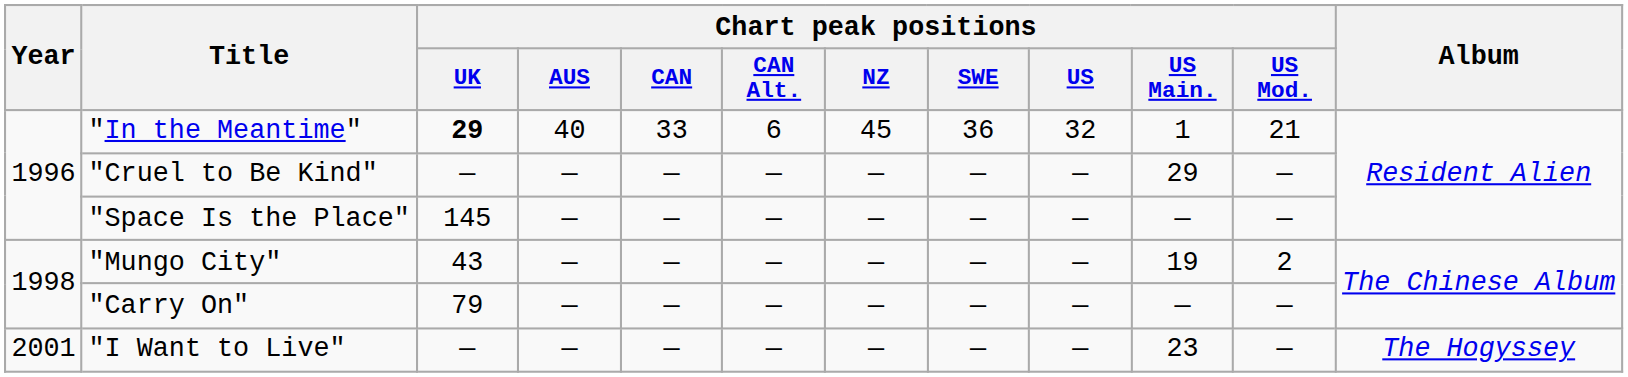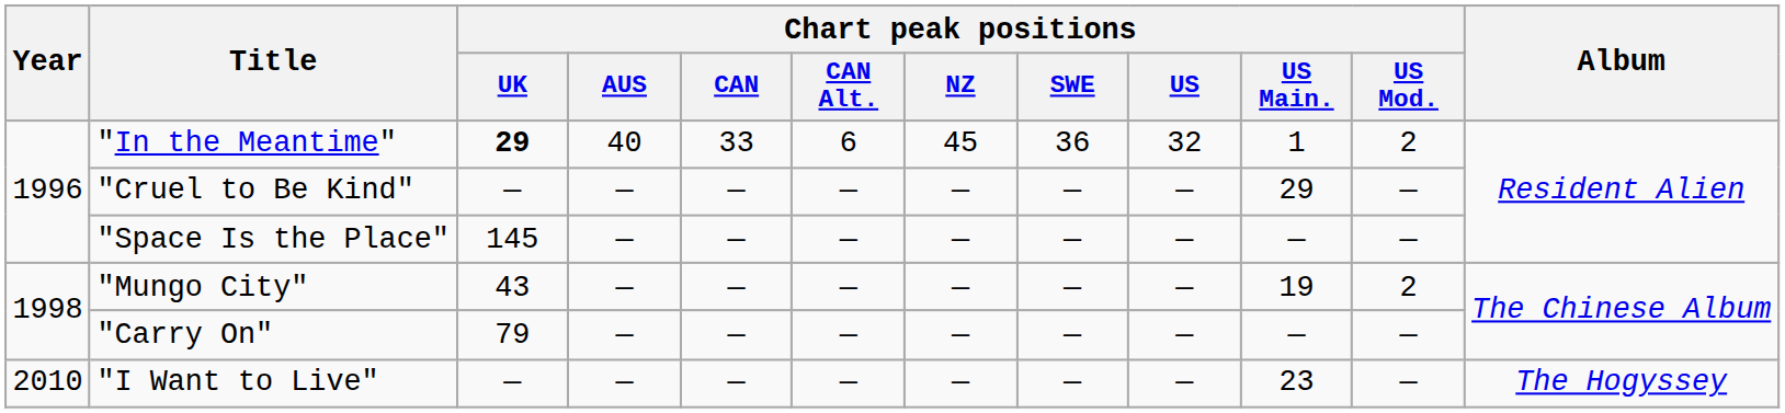 <table class="wikitable">
 <tr>
 <th rowspan="2">Year</th>
 <th rowspan="2">Title</th>
 <th colspan="9">Chart peak positions</th>
 <th rowspan="2">Album</th>
 </tr>
 <tr>
 <th style="width:4em;font-size:85%"><a href='#'>UK</a><br></th>
 <th style="width:4em;font-size:85%"><a href='#'>AUS</a><br></th>
 <th style="width:4em;font-size:85%"><a href='#'>CAN</a><br></th>
 <th style="width:4em;font-size:85%"><a href='#'>CAN<br>Alt.</a><br></th>
 <th style="width:4em;font-size:85%"><a href='#'>NZ</a><br></th>
 <th style="width:4em;font-size:85%"><a href='#'>SWE</a><br></th>
 <th style="width:4em;font-size:85%"><a href='#'>US</a><br></th>
 <th style="width:4em;font-size:85%"><a href='#'>US<br>Main.</a><br></th>
 <th style="width:4em;font-size:85%"><a href='#'>US<br>Mod.</a><br></th>
 </tr>
 <tr>
 <td rowspan="3" align="center">1996</td>
 <td>"<a href='#'>In the Meantime</a>"</td>
 <td align="center"><strong>29</strong></td>
 <td align="center">40</td>
 <td align="center">33</td>
 <td align="center">6</td>
 <td align="center">45</td>
 <td align="center">36</td>
 <td align="center">32</td>
 <td align="center">1</td>
-<td align="center">21</td>
+<td align="center">2</td>
 <td rowspan="3" align="center"><em><a href='#'>Resident Alien</a></em></td>
 </tr>
 <tr>
 <td>"Cruel to Be Kind"</td>
 <td align="center">—</td>
 <td align="center">—</td>
 <td align="center">—</td>
 <td align="center">—</td>
 <td align="center">—</td>
 <td align="center">—</td>
 <td align="center">—</td>
 <td align="center">29</td>
 <td align="center">—</td>
 </tr>
 <tr>
 <td>"Space Is the Place"</td>
 <td align="center">145</td>
 <td align="center">—</td>
 <td align="center">—</td>
 <td align="center">—</td>
 <td align="center">—</td>
 <td align="center">—</td>
 <td align="center">—</td>
 <td align="center">—</td>
 <td align="center">—</td>
 </tr>
 <tr>
 <td rowspan="2" align="center">1998</td>
 <td>"Mungo City"</td>
 <td align="center">43</td>
 <td align="center">—</td>
 <td align="center">—</td>
 <td align="center">—</td>
 <td align="center">—</td>
 <td align="center">—</td>
 <td align="center">—</td>
 <td align="center">19</td>
 <td align="center">2</td>
 <td rowspan="2" align="center"><em><a href='#'>The Chinese Album</a></em></td>
 </tr>
 <tr>
 <td>"Carry On"</td>
 <td align="center">79</td>
 <td align="center">—</td>
 <td align="center">—</td>
 <td align="center">—</td>
 <td align="center">—</td>
 <td align="center">—</td>
 <td align="center">—</td>
 <td align="center">—</td>
 <td align="center">—</td>
 </tr>
 <tr>
-<td>2001</td>
+<td>2010</td>
 <td>"I Want to Live"</td>
 <td align="center">—</td>
 <td align="center">—</td>
 <td align="center">—</td>
 <td align="center">—</td>
 <td align="center">—</td>
 <td align="center">—</td>
 <td align="center">—</td>
 <td align="center">23</td>
 <td align="center">—</td>
 <td align="center"><em><a href='#'>The Hogyssey</a></em></td>
 </tr>
 </table>
